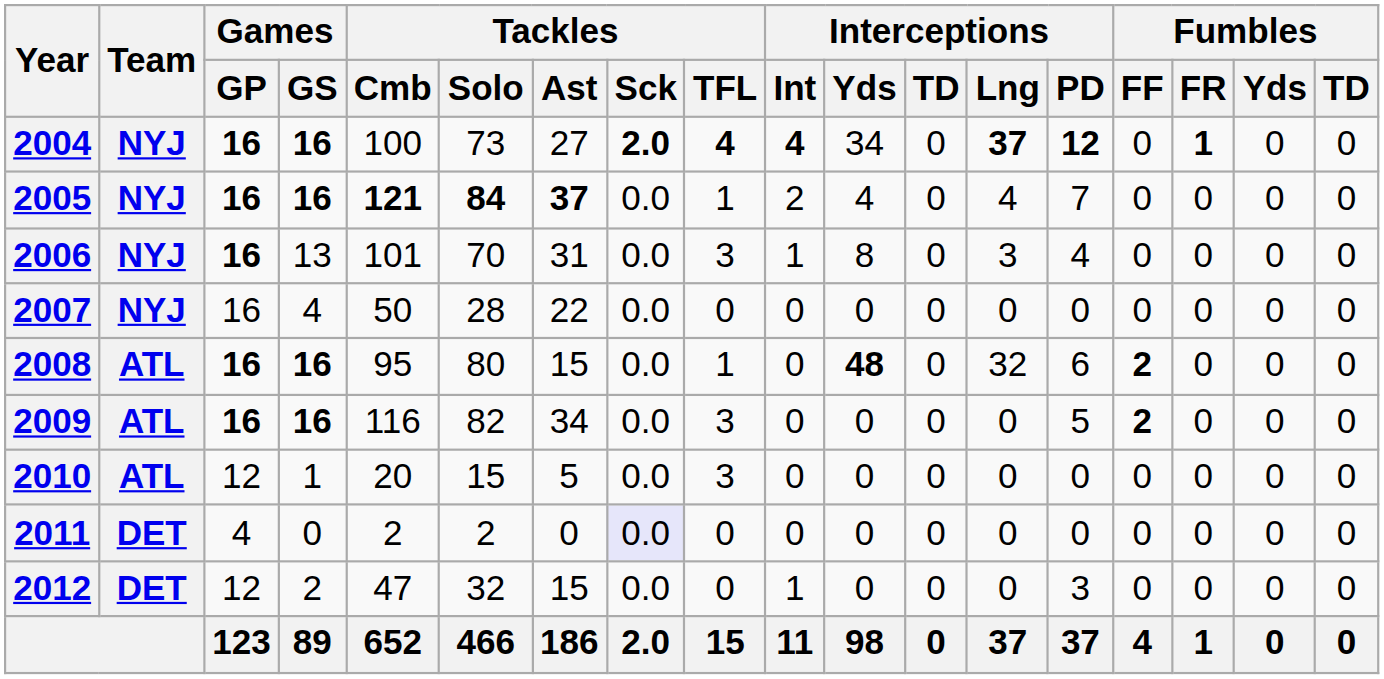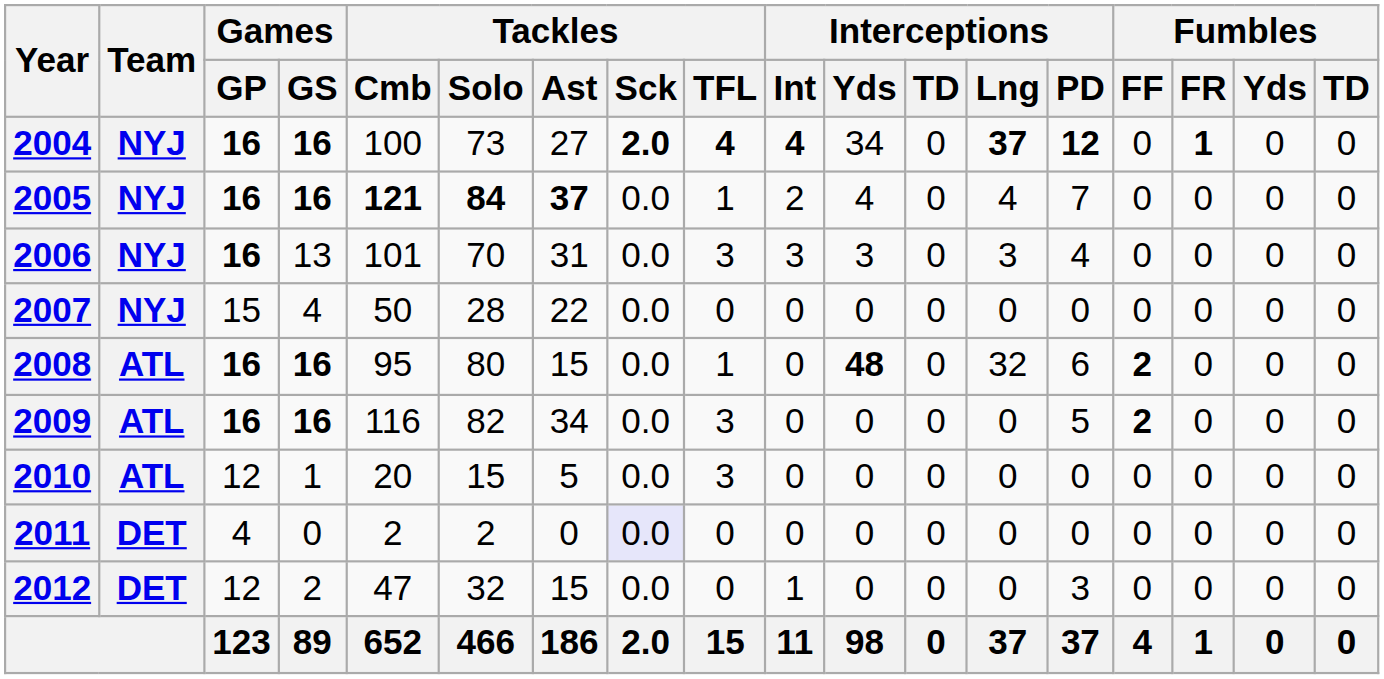 <table class="wikitable" style="text-align:center">
 <tr>
 <th rowspan="2">Year</th>
 <th rowspan="2">Team</th>
 <th colspan="2">Games</th>
 <th colspan="5">Tackles</th>
 <th colspan="5">Interceptions</th>
 <th colspan="4">Fumbles</th>
 </tr>
 <tr>
 <th>GP</th>
 <th>GS</th>
 <th>Cmb</th>
 <th>Solo</th>
 <th>Ast</th>
 <th>Sck</th>
 <th>TFL</th>
 <th>Int</th>
 <th>Yds</th>
 <th>TD</th>
 <th>Lng</th>
 <th>PD</th>
 <th>FF</th>
 <th>FR</th>
 <th>Yds</th>
 <th>TD</th>
 </tr>
 <tr>
 <th><a href='#'>2004</a></th>
 <th><a href='#'>NYJ</a></th>
 <td><strong>16</strong></td>
 <td><strong>16</strong></td>
 <td>100</td>
 <td>73</td>
 <td>27</td>
 <td><strong>2.0</strong></td>
 <td><strong>4</strong></td>
 <td><strong>4</strong></td>
 <td>34</td>
 <td>0</td>
 <td><strong>37</strong></td>
 <td><strong>12</strong></td>
 <td>0</td>
 <td><strong>1</strong></td>
 <td>0</td>
 <td>0</td>
 </tr>
 <tr>
 <th><a href='#'>2005</a></th>
 <th><a href='#'>NYJ</a></th>
 <td><strong>16</strong></td>
 <td><strong>16</strong></td>
 <td><strong>121</strong></td>
 <td><strong>84</strong></td>
 <td><strong>37</strong></td>
 <td>0.0</td>
 <td>1</td>
 <td>2</td>
 <td>4</td>
 <td>0</td>
 <td>4</td>
 <td>7</td>
 <td>0</td>
 <td>0</td>
 <td>0</td>
 <td>0</td>
 </tr>
 <tr>
 <th><a href='#'>2006</a></th>
 <th><a href='#'>NYJ</a></th>
 <td><strong>16</strong></td>
 <td>13</td>
 <td>101</td>
 <td>70</td>
 <td>31</td>
 <td>0.0</td>
 <td>3</td>
-<td>1</td>
-<td>8</td>
+<td>3</td>
+<td>3</td>
 <td>0</td>
 <td>3</td>
 <td>4</td>
 <td>0</td>
 <td>0</td>
 <td>0</td>
 <td>0</td>
 </tr>
 <tr>
 <th><a href='#'>2007</a></th>
 <th><a href='#'>NYJ</a></th>
-<td>16</td>
+<td>15</td>
 <td>4</td>
 <td>50</td>
 <td>28</td>
 <td>22</td>
 <td>0.0</td>
 <td>0</td>
 <td>0</td>
 <td>0</td>
 <td>0</td>
 <td>0</td>
 <td>0</td>
 <td>0</td>
 <td>0</td>
 <td>0</td>
 <td>0</td>
 </tr>
 <tr>
 <th><a href='#'>2008</a></th>
 <th><a href='#'>ATL</a></th>
 <td><strong>16</strong></td>
 <td><strong>16</strong></td>
 <td>95</td>
 <td>80</td>
 <td>15</td>
 <td>0.0</td>
 <td>1</td>
 <td>0</td>
 <td><strong>48</strong></td>
 <td>0</td>
 <td>32</td>
 <td>6</td>
 <td><strong>2</strong></td>
 <td>0</td>
 <td>0</td>
 <td>0</td>
 </tr>
 <tr>
 <th><a href='#'>2009</a></th>
 <th><a href='#'>ATL</a></th>
 <td><strong>16</strong></td>
 <td><strong>16</strong></td>
 <td>116</td>
 <td>82</td>
 <td>34</td>
 <td>0.0</td>
 <td>3</td>
 <td>0</td>
 <td>0</td>
 <td>0</td>
 <td>0</td>
 <td>5</td>
 <td><strong>2</strong></td>
 <td>0</td>
 <td>0</td>
 <td>0</td>
 </tr>
 <tr>
 <th><a href='#'>2010</a></th>
 <th><a href='#'>ATL</a></th>
 <td>12</td>
 <td>1</td>
 <td>20</td>
 <td>15</td>
 <td>5</td>
 <td>0.0</td>
 <td>3</td>
 <td>0</td>
 <td>0</td>
 <td>0</td>
 <td>0</td>
 <td>0</td>
 <td>0</td>
 <td>0</td>
 <td>0</td>
 <td>0</td>
 </tr>
 <tr>
 <th><a href='#'>2011</a></th>
 <th><a href='#'>DET</a></th>
 <td>4</td>
 <td>0</td>
 <td>2</td>
 <td>2</td>
 <td>0</td>
 <td style="background: lavender;">0.0</td>
 <td>0</td>
 <td>0</td>
 <td>0</td>
 <td>0</td>
 <td>0</td>
 <td>0</td>
 <td>0</td>
 <td>0</td>
 <td>0</td>
 <td>0</td>
 </tr>
 <tr>
 <th><a href='#'>2012</a></th>
 <th><a href='#'>DET</a></th>
 <td>12</td>
 <td>2</td>
 <td>47</td>
 <td>32</td>
 <td>15</td>
 <td>0.0</td>
 <td>0</td>
 <td>1</td>
 <td>0</td>
 <td>0</td>
 <td>0</td>
 <td>3</td>
 <td>0</td>
 <td>0</td>
 <td>0</td>
 <td>0</td>
 </tr>
 <tr>
 <th colspan="2"></th>
 <th>123</th>
 <th>89</th>
 <th>652</th>
 <th>466</th>
 <th>186</th>
 <th>2.0</th>
 <th>15</th>
 <th>11</th>
 <th>98</th>
 <th>0</th>
 <th>37</th>
 <th>37</th>
 <th>4</th>
 <th>1</th>
 <th>0</th>
 <th>0</th>
 </tr>
 </table>
